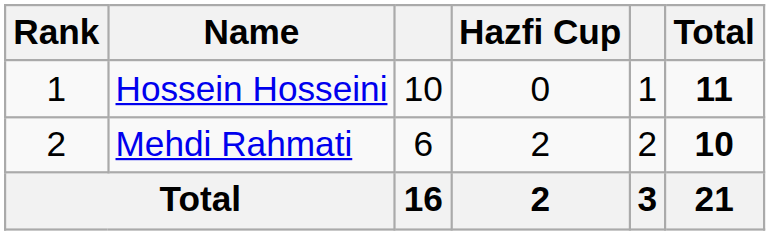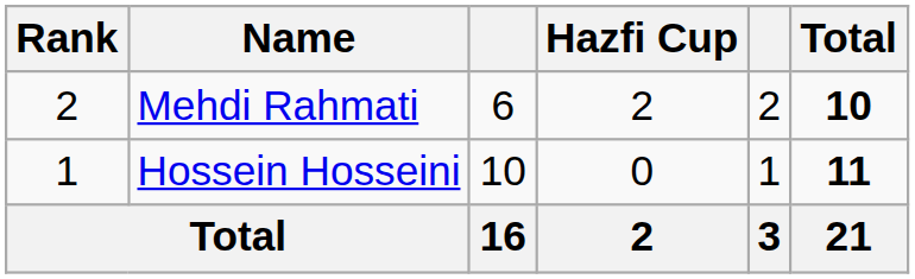 <table class="wikitable" style="text-align: center;">
 <tr>
 <th>Rank</th>
 <th>Name</th>
 <th></th>
 <th>Hazfi Cup</th>
 <th></th>
 <th>Total</th>
 </tr>
 <tr>
+<td align=center>2</td>
+<td align=left> <a href='#'>Mehdi Rahmati</a></td>
+<td>6</td>
+<td>2</td>
+<td>2</td>
+<td align=center><strong>10</strong></td>
+</tr>
+<tr>
 <td align=center>1</td>
 <td align=left> <a href='#'>Hossein Hosseini</a></td>
 <td>10</td>
 <td>0</td>
 <td>1</td>
 <td align=center><strong>11</strong></td>
-</tr>
-<tr>
-<td align=center>2</td>
-<td align=left> <a href='#'>Mehdi Rahmati</a></td>
-<td>6</td>
-<td>2</td>
-<td>2</td>
-<td align=center><strong>10</strong></td>
 </tr>
 <tr>
 <th colspan=2>Total</th>
 <th>16</th>
 <th>2</th>
 <th>3</th>
 <th>21</th>
 </tr>
 </table>
